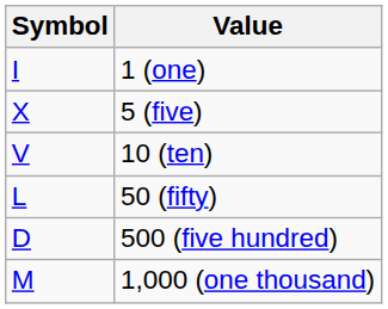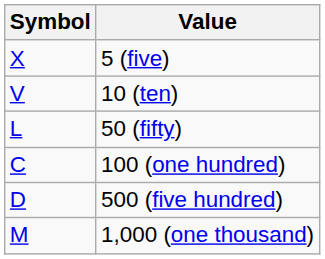 <table class="wikitable">
 <tr>
 <th>Symbol</th>
 <th>Value</th>
-</tr>
-<tr>
-<td><a href='#'>I</a></td>
-<td>1 (<a href='#'>one</a>)</td>
 </tr>
 <tr>
 <td><a href='#'>X</a></td>
 <td>5 (<a href='#'>five</a>)</td>
 </tr>
 <tr>
 <td><a href='#'>V</a></td>
 <td>10 (<a href='#'>ten</a>)</td>
 </tr>
 <tr>
 <td><a href='#'>L</a></td>
 <td>50 (<a href='#'>fifty</a>)</td>
 </tr>
 <tr>
+<td><a href='#'>C</a></td>
+<td>100 (<a href='#'>one hundred</a>)</td>
+</tr>
+<tr>
 <td><a href='#'>D</a></td>
 <td>500 (<a href='#'>five hundred</a>)</td>
 </tr>
 <tr>
 <td><a href='#'>M</a></td>
 <td>1,000 (<a href='#'>one thousand</a>)</td>
 </tr>
 </table>
